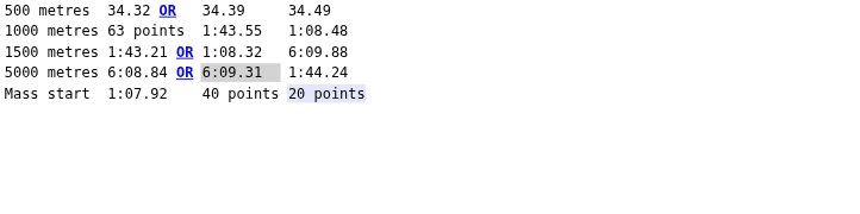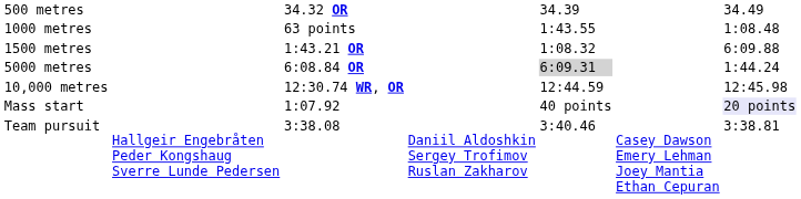 <table>
 <tr valign="top">
 <td>500 metres<br></td>
 <td></td>
 <td>34.32 <strong><a href='#'>OR</a></strong></td>
 <td></td>
 <td>34.39</td>
 <td></td>
 <td>34.49</td>
 </tr>
 <tr valign="top">
 <td>1000 metres<br></td>
 <td></td>
 <td>63 points</td>
 <td></td>
 <td>1:43.55</td>
 <td></td>
 <td>1:08.48</td>
 </tr>
 <tr valign="top">
 <td>1500 metres<br></td>
 <td></td>
 <td>1:43.21 <strong><a href='#'>OR</a></strong></td>
 <td></td>
 <td>1:08.32</td>
 <td></td>
 <td>6:09.88</td>
 </tr>
 <tr valign="top">
 <td>5000 metres<br></td>
 <td></td>
 <td>6:08.84 <strong><a href='#'>OR</a></strong></td>
 <td></td>
 <td style="background: lightgrey;">6:09.31</td>
 <td></td>
 <td>1:44.24</td>
 </tr>
 <tr valign="top">
+<td>10,000 metres<br></td>
+<td></td>
+<td>12:30.74 <strong><a href='#'>WR</a></strong>, <strong><a href='#'>OR</a></strong></td>
+<td></td>
+<td>12:44.59</td>
+<td></td>
+<td>12:45.98</td>
+</tr>
+<tr valign="top">
 <td>Mass start<br></td>
 <td></td>
 <td>1:07.92</td>
 <td></td>
 <td>40 points</td>
 <td></td>
 <td style="background: lavender;">20 points</td>
 </tr>
+<tr valign="top">
+<td>Team pursuit<br></td>
+<td><br><a href='#'>Hallgeir Engebråten</a><br><a href='#'>Peder Kongshaug</a><br><a href='#'>Sverre Lunde Pedersen</a></td>
+<td>3:38.08</td>
+<td><br><a href='#'>Daniil Aldoshkin</a><br><a href='#'>Sergey Trofimov</a><br><a href='#'>Ruslan Zakharov</a></td>
+<td>3:40.46</td>
+<td><br><a href='#'>Casey Dawson</a><br><a href='#'>Emery Lehman</a><br><a href='#'>Joey Mantia</a><br><a href='#'>Ethan Cepuran</a></td>
+<td>3:38.81</td>
+</tr>
 </table>
